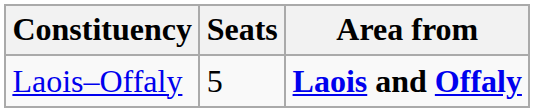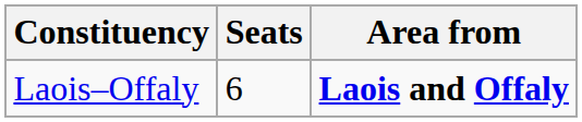 <table class="wikitable">
 <tr>
 <th>Constituency</th>
 <th>Seats</th>
 <th>Area from</th>
 </tr>
 <tr>
 <td><a href='#'>Laois–Offaly</a></td>
-<td>5</td>
+<td>6</td>
 <td><strong><a href='#'>Laois</a> and <a href='#'>Offaly</a></strong></td>
 </tr>
 </table>
